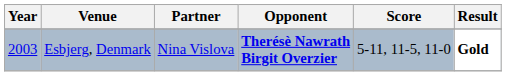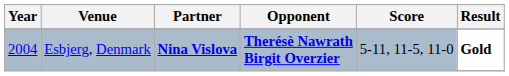 <table class="sortable wikitable" style="font-size: 90%;">
 <tr>
 <th>Year</th>
 <th>Venue</th>
 <th>Partner</th>
 <th>Opponent</th>
 <th>Score</th>
 <th>Result</th>
 </tr>
 <tr>
 </tr>
 <tr style="background:#AABBCC">
-<td align="center"><a href='#'>2003</a></td>
+<td align="center"><a href='#'>2004</a></td>
 <td align="left"><a href='#'>Esbjerg</a>, <a href='#'>Denmark</a></td>
-<td align="left"> <a href='#'>Nina Vislova</a></td>
+<td align="left"><strong> <a href='#'>Nina Vislova</a></strong></td>
 <td align="left"><strong> <a href='#'>Therésè Nawrath</a> <br>  <a href='#'>Birgit Overzier</a></strong></td>
 <td align="left">5-11, 11-5, 11-0</td>
 <td style="text-align:left; background:white"> <strong>Gold</strong></td>
 </tr>
 <tr>
 </tr>
 </table>
